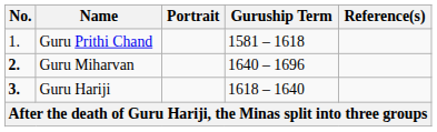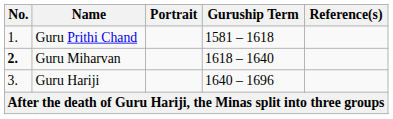 <table class="wikitable">
 <tr>
 <th>No.</th>
 <th>Name<br></th>
 <th>Portrait</th>
 <th>Guruship Term</th>
 <th>Reference(s)</th>
 </tr>
 <tr>
 <td>1.</td>
 <td>Guru <a href='#'>Prithi Chand</a><br></td>
 <td></td>
 <td>1581 – 1618</td>
 <td></td>
 </tr>
 <tr>
 <td><strong>2.</strong></td>
 <td>Guru Miharvan<br></td>
 <td></td>
-<td>1640 – 1696</td>
+<td>1618 – 1640</td>
 <td></td>
 </tr>
 <tr>
-<td><strong>3.</strong></td>
+<td>3.</td>
 <td>Guru Hariji<br></td>
 <td></td>
-<td>1618 – 1640</td>
+<td>1640 – 1696</td>
 <td></td>
 </tr>
 <tr>
 <th colspan="5">After the death of Guru Hariji, the Minas split into three groups</th>
 </tr>
 </table>
